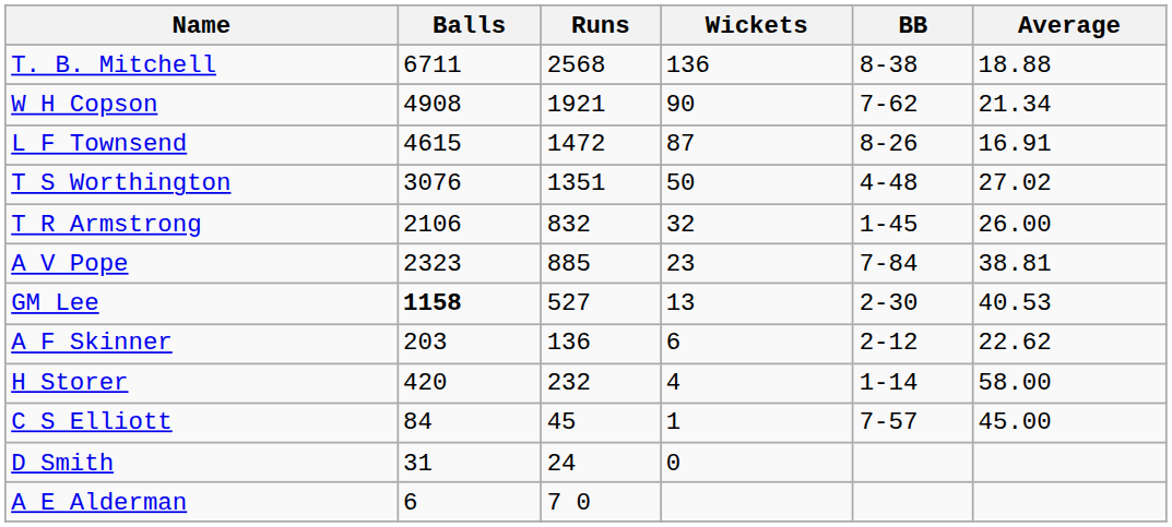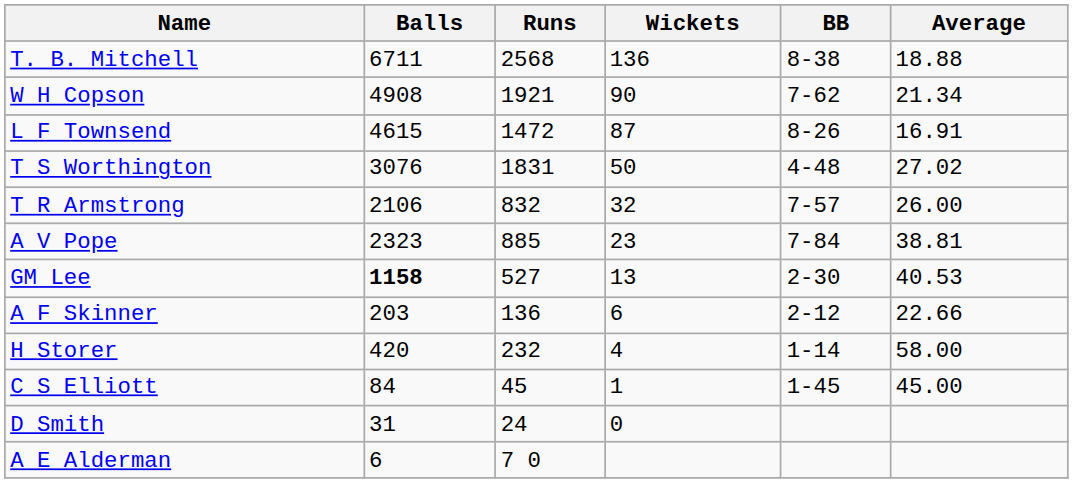 <table class="wikitable sortable" style="width:70%;">
 <tr style="background:#efefef;">
 <th>Name</th>
 <th>Balls</th>
 <th>Runs</th>
 <th>Wickets</th>
 <th>BB</th>
 <th>Average</th>
 </tr>
 <tr>
 <td><a href='#'>T. B. Mitchell</a></td>
 <td>6711</td>
 <td>2568</td>
 <td>136</td>
 <td>8-38</td>
 <td>18.88</td>
 </tr>
 <tr>
 <td><a href='#'>W H Copson</a></td>
 <td>4908</td>
 <td>1921</td>
 <td>90</td>
 <td>7-62</td>
 <td>21.34</td>
 </tr>
 <tr>
 <td><a href='#'>L F Townsend</a></td>
 <td>4615</td>
 <td>1472</td>
 <td>87</td>
 <td>8-26</td>
 <td>16.91</td>
 </tr>
 <tr>
 <td><a href='#'>T S Worthington</a></td>
 <td>3076</td>
-<td>1351</td>
+<td>1831</td>
 <td>50</td>
 <td>4-48</td>
 <td>27.02</td>
 </tr>
 <tr>
 <td><a href='#'>T R Armstrong</a></td>
 <td>2106</td>
 <td>832</td>
 <td>32</td>
-<td>1-45</td>
+<td>7-57</td>
 <td>26.00</td>
 </tr>
 <tr>
 <td><a href='#'>A V Pope</a></td>
 <td>2323</td>
 <td>885</td>
 <td>23</td>
 <td>7-84</td>
 <td>38.81</td>
 </tr>
 <tr>
 <td><a href='#'>GM Lee</a></td>
 <td><strong>1158</strong></td>
 <td>527</td>
 <td>13</td>
 <td>2-30</td>
 <td>40.53</td>
 </tr>
 <tr>
 <td><a href='#'>A F Skinner</a></td>
 <td>203</td>
 <td>136</td>
 <td>6</td>
 <td>2-12</td>
-<td>22.62</td>
+<td>22.66</td>
 </tr>
 <tr>
 <td><a href='#'>H Storer</a></td>
 <td>420</td>
 <td>232</td>
 <td>4</td>
 <td>1-14</td>
 <td>58.00</td>
 </tr>
 <tr>
 <td><a href='#'>C S Elliott</a></td>
 <td>84</td>
 <td>45</td>
 <td>1</td>
-<td>7-57</td>
+<td>1-45</td>
 <td>45.00</td>
 </tr>
 <tr>
 <td><a href='#'>D Smith</a></td>
 <td>31</td>
 <td>24</td>
 <td>0</td>
 <td></td>
 <td></td>
 </tr>
 <tr>
 <td><a href='#'>A E Alderman</a></td>
 <td>6</td>
 <td>7 0</td>
 <td></td>
 <td></td>
 <td></td>
 </tr>
 </table>
